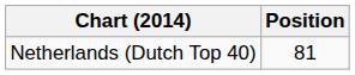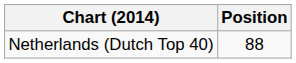 <table class="wikitable plainrowheaders">
 <tr>
 <th scope="col">Chart (2014)</th>
 <th scope="col">Position</th>
 </tr>
 <tr>
 <td>Netherlands (Dutch Top 40)</td>
-<td style="text-align:center;">81</td>
+<td style="text-align:center;">88</td>
 </tr>
 </table>
